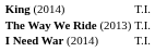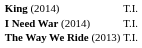 <table class="creditList creditByType">
 <tr>
 <td></td>
 <td><strong>King</strong> (2014)</td>
 <td>T.I.</td>
 </tr>
 <tr>
 <td></td>
-<td><strong>The Way We Ride</strong> (2013)</td>
+<td><strong>I Need War</strong> (2014)</td>
 <td>T.I.</td>
 </tr>
 <tr>
 <td></td>
-<td><strong>I Need War</strong> (2014)</td>
+<td><strong>The Way We Ride</strong> (2013)</td>
 <td>T.I.</td>
 </tr>
 </table>
